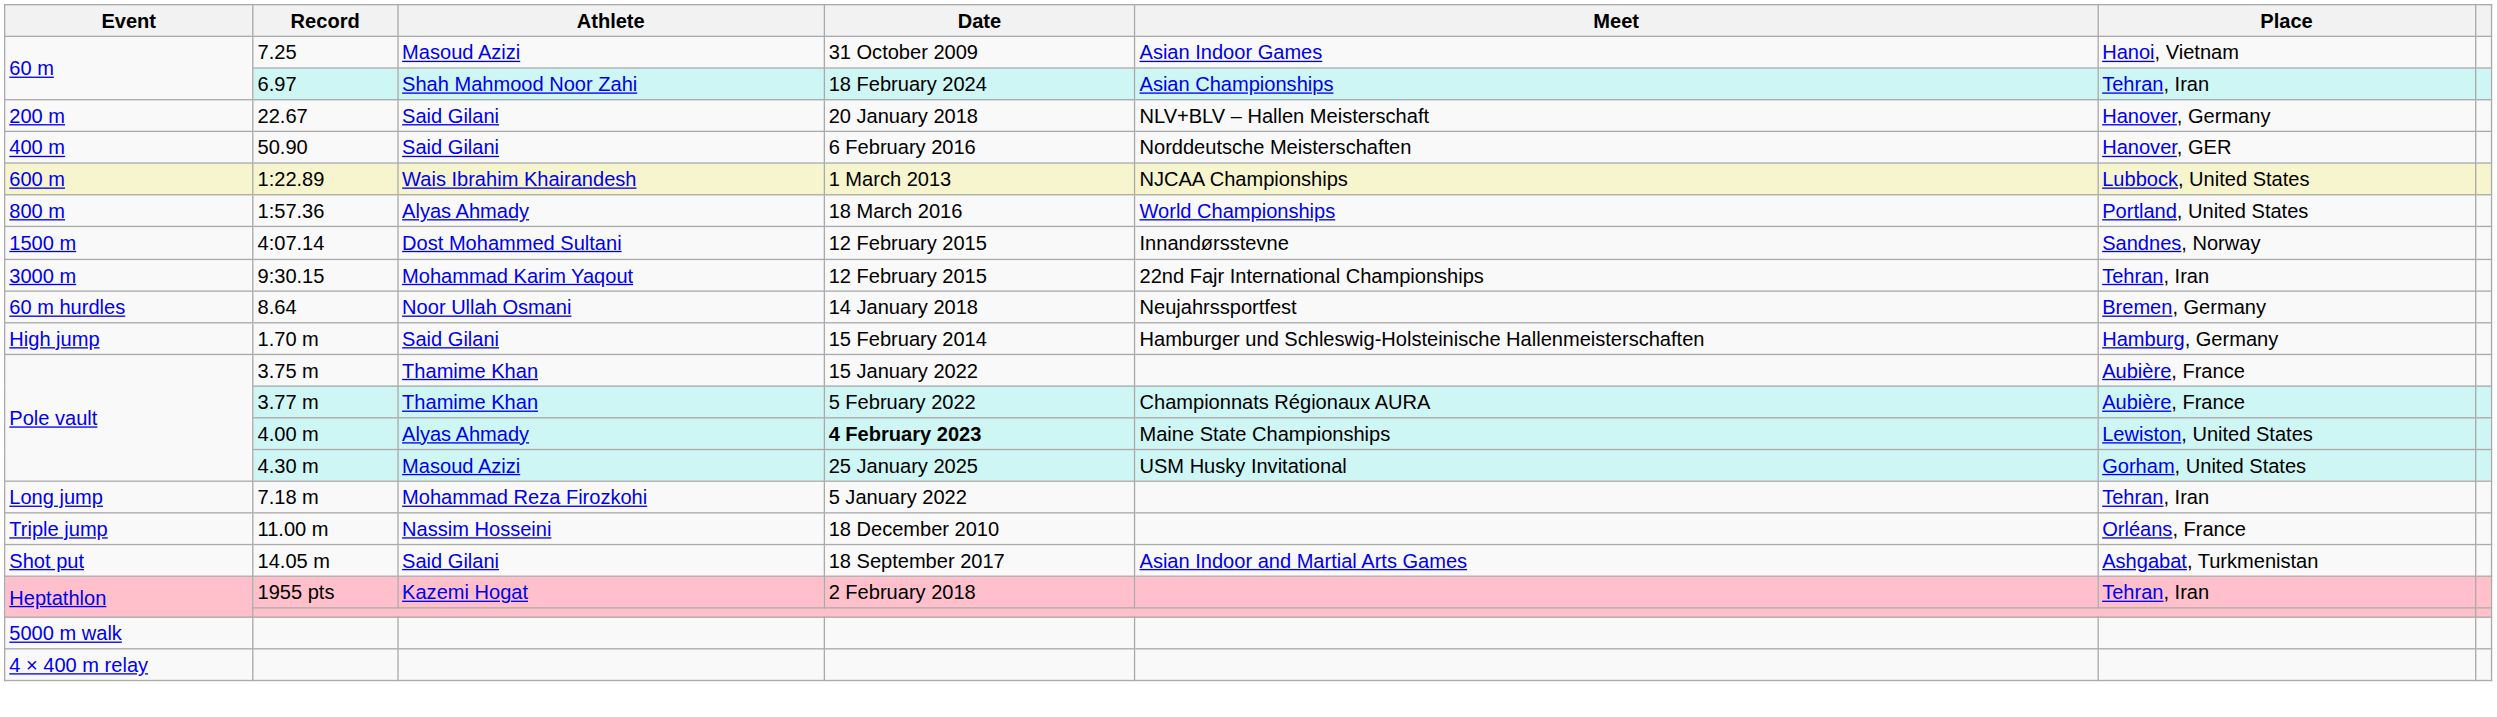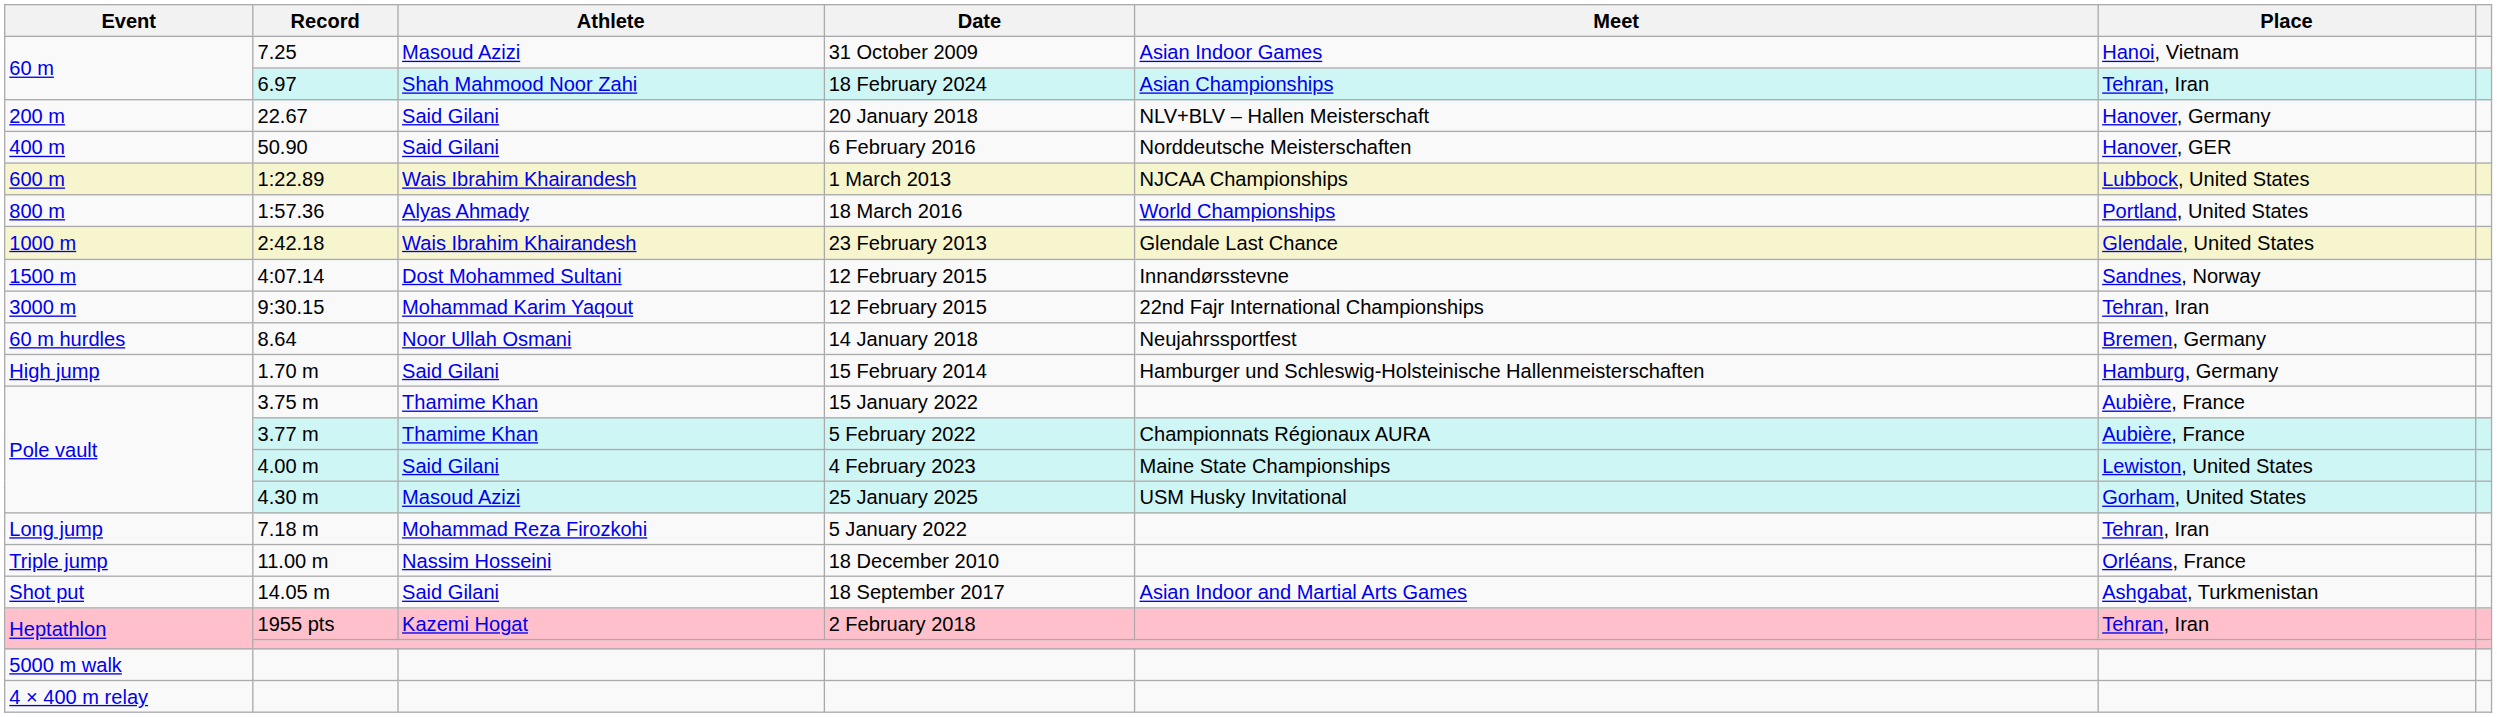 <table class="wikitable" style="font-size:95%; width: 95%;">
 <tr>
 <th>Event</th>
 <th>Record</th>
 <th>Athlete</th>
 <th>Date</th>
 <th>Meet</th>
 <th>Place</th>
 <th></th>
 </tr>
 <tr>
 <td rowspan=2><a href='#'>60 m</a></td>
 <td>7.25</td>
 <td><a href='#'>Masoud Azizi</a></td>
 <td>31 October 2009</td>
 <td><a href='#'>Asian Indoor Games</a></td>
 <td><a href='#'>Hanoi</a>, Vietnam</td>
 <td></td>
 </tr>
 <tr bgcolor=#CEF6F5>
 <td>6.97</td>
 <td><a href='#'>Shah Mahmood Noor Zahi</a></td>
 <td>18 February 2024</td>
 <td><a href='#'>Asian Championships</a></td>
 <td><a href='#'>Tehran</a>, Iran</td>
 <td></td>
 </tr>
 <tr>
 <td><a href='#'>200 m</a></td>
 <td>22.67</td>
 <td><a href='#'>Said Gilani</a></td>
 <td>20 January 2018</td>
 <td>NLV+BLV – Hallen Meisterschaft</td>
 <td><a href='#'>Hanover</a>, Germany</td>
 <td></td>
 </tr>
 <tr>
 <td><a href='#'>400 m</a></td>
 <td>50.90</td>
 <td><a href='#'>Said Gilani</a></td>
 <td>6 February 2016</td>
 <td>Norddeutsche Meisterschaften</td>
 <td><a href='#'>Hanover</a>, GER</td>
 <td></td>
 </tr>
 <tr style="background:#f6F5CE;">
 <td><a href='#'>600 m</a></td>
 <td>1:22.89</td>
 <td><a href='#'>Wais Ibrahim Khairandesh</a></td>
 <td>1 March 2013</td>
 <td>NJCAA Championships</td>
 <td><a href='#'>Lubbock</a>, United States</td>
 <td></td>
 </tr>
 <tr>
 <td><a href='#'>800 m</a></td>
 <td>1:57.36</td>
 <td><a href='#'>Alyas Ahmady</a></td>
 <td>18 March 2016</td>
 <td><a href='#'>World Championships</a></td>
 <td><a href='#'>Portland</a>, United States</td>
 <td></td>
 </tr>
+<tr style="background:#f6F5CE;">
+<td><a href='#'>1000 m</a></td>
+<td>2:42.18</td>
+<td><a href='#'>Wais Ibrahim Khairandesh</a></td>
+<td>23 February 2013</td>
+<td>Glendale Last Chance</td>
+<td><a href='#'>Glendale</a>, United States</td>
+<td></td>
+</tr>
 <tr>
 <td><a href='#'>1500 m</a></td>
 <td>4:07.14</td>
 <td><a href='#'>Dost Mohammed Sultani</a></td>
 <td>12 February 2015</td>
 <td>Innandørsstevne</td>
 <td><a href='#'>Sandnes</a>, Norway</td>
 <td></td>
 </tr>
 <tr>
 <td><a href='#'>3000 m</a></td>
 <td>9:30.15</td>
 <td><a href='#'>Mohammad Karim Yaqout</a></td>
 <td>12 February 2015</td>
 <td>22nd Fajr International Championships</td>
 <td><a href='#'>Tehran</a>, Iran</td>
 <td></td>
 </tr>
 <tr>
 <td><a href='#'>60 m hurdles</a></td>
 <td>8.64</td>
 <td><a href='#'>Noor Ullah Osmani</a></td>
 <td>14 January 2018</td>
 <td>Neujahrssportfest</td>
 <td><a href='#'>Bremen</a>, Germany</td>
 <td></td>
 </tr>
 <tr>
 <td><a href='#'>High jump</a></td>
 <td>1.70 m</td>
 <td><a href='#'>Said Gilani</a></td>
 <td>15 February 2014</td>
 <td>Hamburger und Schleswig-Holsteinische Hallenmeisterschaften</td>
 <td><a href='#'>Hamburg</a>, Germany</td>
 <td></td>
 </tr>
 <tr>
 <td rowspan=4><a href='#'>Pole vault</a></td>
 <td>3.75 m</td>
 <td><a href='#'>Thamime Khan</a></td>
 <td>15 January 2022</td>
 <td></td>
 <td><a href='#'>Aubière</a>, France</td>
 <td></td>
 </tr>
 <tr bgcolor=#CEF6F5>
 <td>3.77 m</td>
 <td><a href='#'>Thamime Khan</a></td>
 <td>5 February 2022</td>
 <td>Championnats Régionaux AURA</td>
 <td><a href='#'>Aubière</a>, France</td>
 <td></td>
 </tr>
 <tr bgcolor=#CEF6F5>
 <td>4.00 m</td>
-<td><a href='#'>Alyas Ahmady</a></td>
-<td><strong>4 February 2023</strong></td>
+<td><a href='#'>Said Gilani</a></td>
+<td>4 February 2023</td>
 <td>Maine State Championships</td>
 <td><a href='#'>Lewiston</a>, United States</td>
 <td></td>
 </tr>
 <tr bgcolor=#CEF6F5>
 <td>4.30 m</td>
 <td><a href='#'>Masoud Azizi</a></td>
 <td>25 January 2025</td>
 <td>USM Husky Invitational</td>
 <td><a href='#'>Gorham</a>, United States</td>
 <td></td>
 </tr>
 <tr>
 <td><a href='#'>Long jump</a></td>
 <td>7.18 m</td>
 <td><a href='#'>Mohammad Reza Firozkohi</a></td>
 <td>5 January 2022</td>
 <td></td>
 <td><a href='#'>Tehran</a>, Iran</td>
 <td></td>
 </tr>
 <tr>
 <td><a href='#'>Triple jump</a></td>
 <td>11.00 m</td>
 <td><a href='#'>Nassim Hosseini</a></td>
 <td>18 December 2010</td>
 <td></td>
 <td><a href='#'>Orléans</a>, France</td>
 <td></td>
 </tr>
 <tr>
 <td><a href='#'>Shot put</a></td>
 <td>14.05 m</td>
 <td><a href='#'>Said Gilani</a></td>
 <td>18 September 2017</td>
 <td><a href='#'>Asian Indoor and Martial Arts Games</a></td>
 <td><a href='#'>Ashgabat</a>, Turkmenistan</td>
 <td></td>
 </tr>
 <tr bgcolor=pink>
 <td rowspan=2><a href='#'>Heptathlon</a></td>
 <td>1955 pts</td>
 <td><a href='#'>Kazemi Hogat</a></td>
 <td>2 February 2018</td>
 <td></td>
 <td><a href='#'>Tehran</a>, Iran</td>
 <td></td>
 </tr>
 <tr bgcolor=pink>
 <td colspan=5></td>
 <td></td>
 </tr>
 <tr>
 <td><a href='#'>5000 m walk</a></td>
 <td></td>
 <td></td>
 <td></td>
 <td></td>
 <td></td>
 <td></td>
 </tr>
 <tr>
 <td><a href='#'>4 × 400 m relay</a></td>
 <td></td>
 <td></td>
 <td></td>
 <td></td>
 <td></td>
 <td></td>
 </tr>
 </table>
